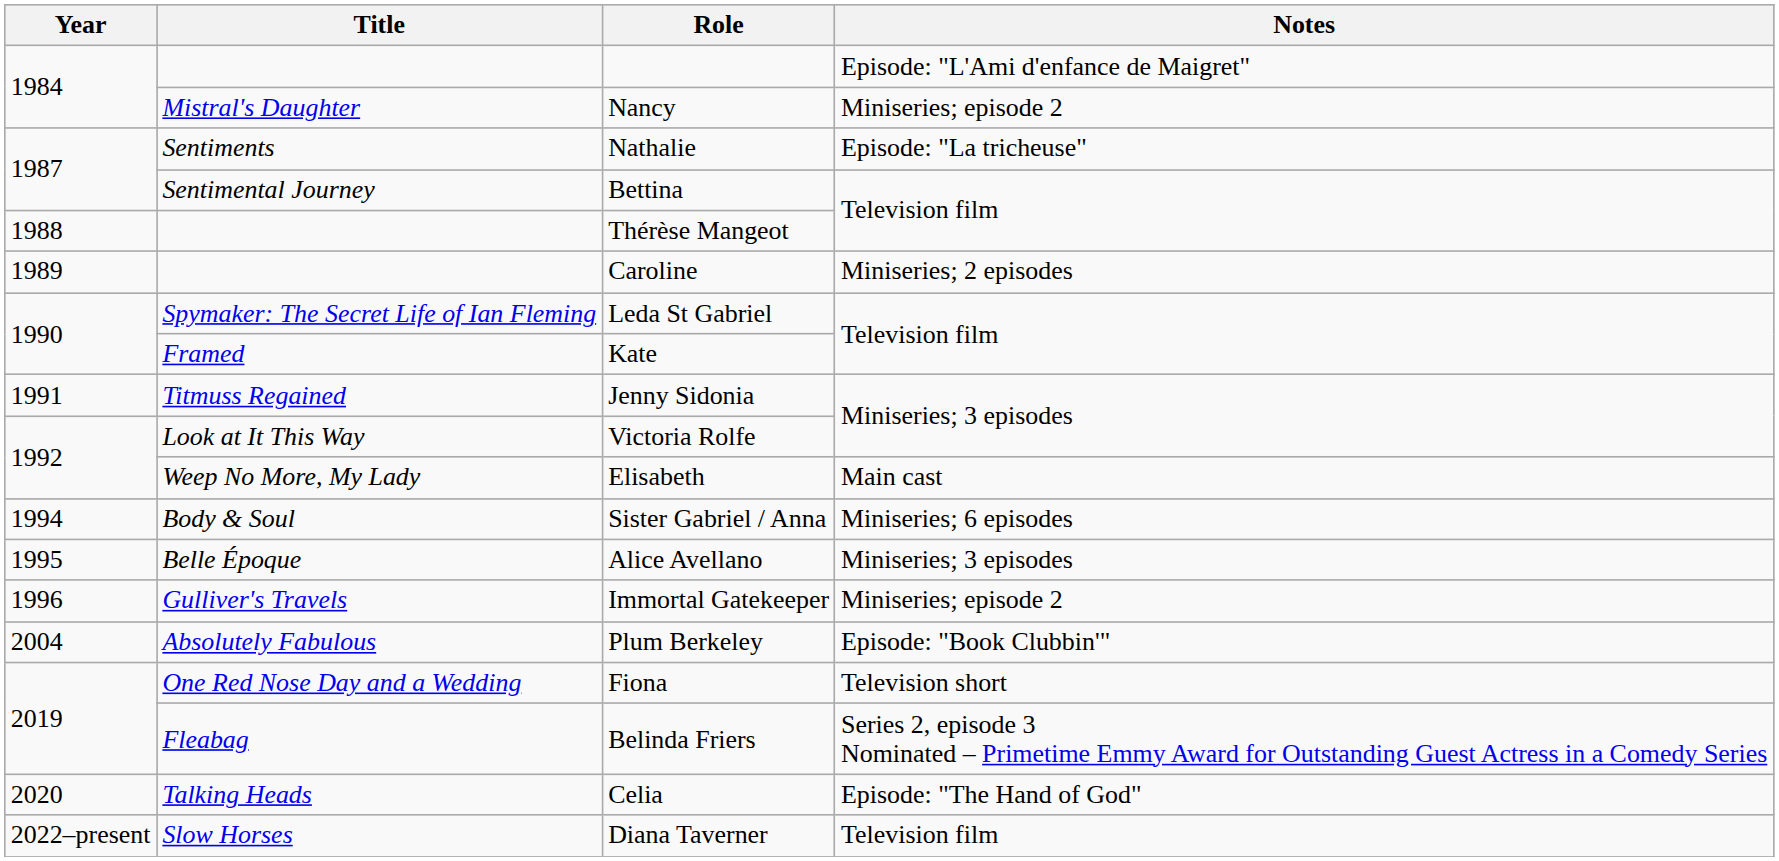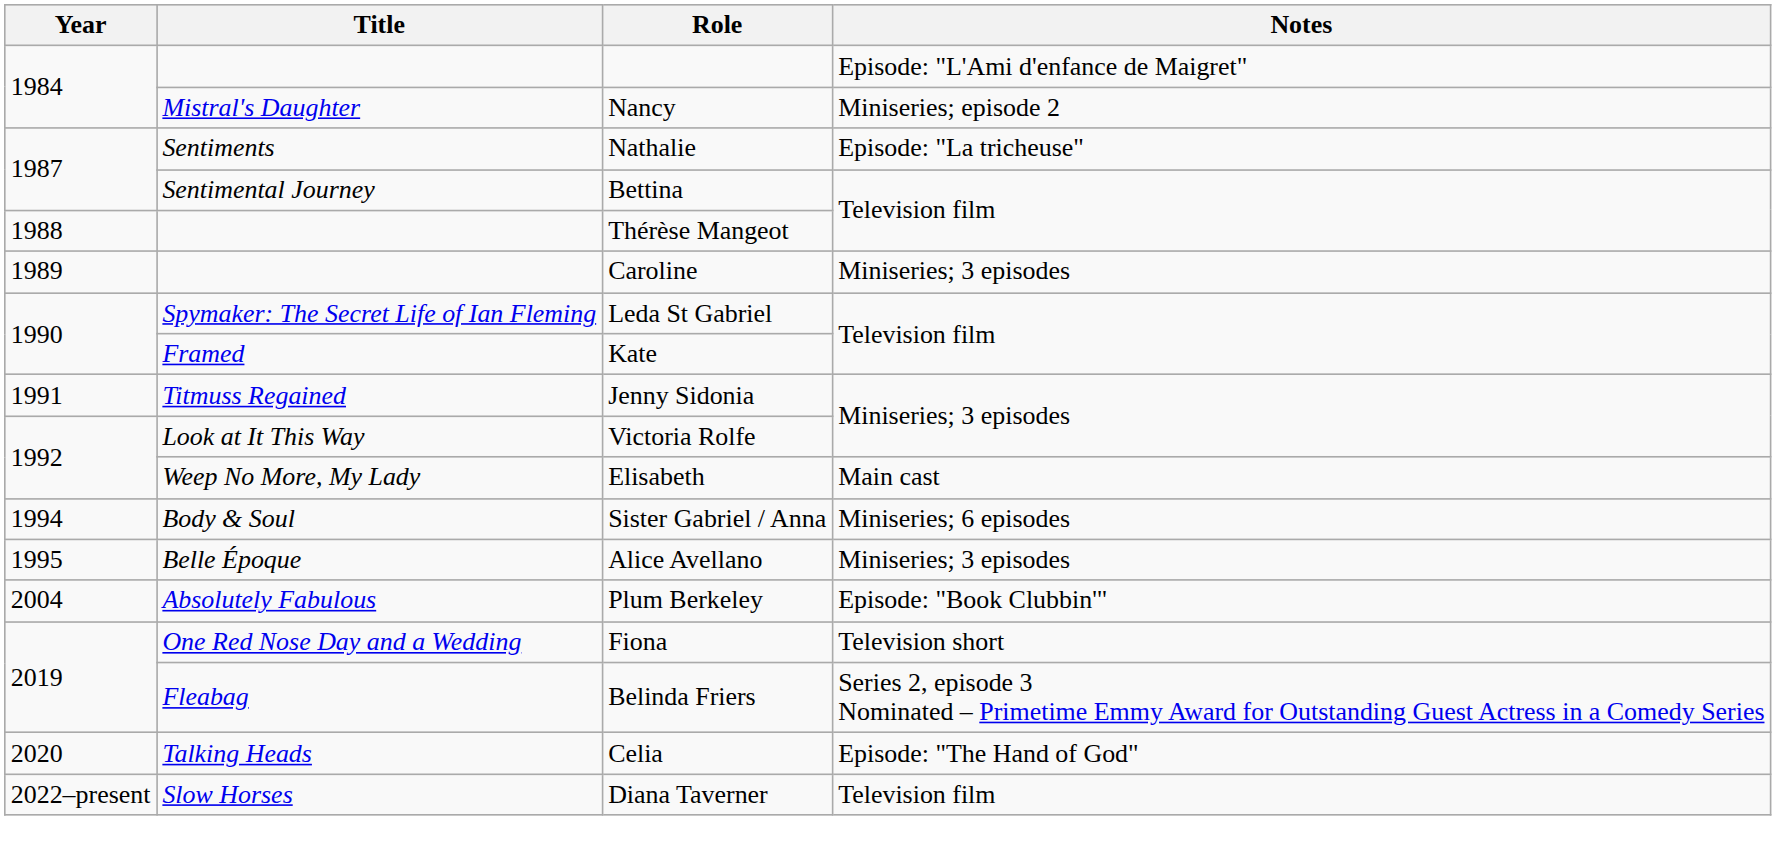 <table class="wikitable sortable">
 <tr>
 <th>Year</th>
 <th>Title</th>
 <th>Role</th>
 <th class="unsortable">Notes</th>
 </tr>
 <tr>
 <td rowspan="2">1984</td>
 <td><em></em></td>
 <td></td>
 <td>Episode: "L'Ami d'enfance de Maigret"</td>
 </tr>
 <tr>
 <td><em><a href='#'>Mistral's Daughter</a></em></td>
 <td>Nancy</td>
 <td>Miniseries; episode 2</td>
 </tr>
 <tr>
 <td rowspan="2">1987</td>
 <td><em>Sentiments</em></td>
 <td>Nathalie</td>
 <td>Episode: "La tricheuse"</td>
 </tr>
 <tr>
 <td><em>Sentimental Journey</em></td>
 <td>Bettina</td>
 <td rowspan="2">Television film</td>
 </tr>
 <tr>
 <td>1988</td>
 <td><em></em></td>
 <td>Thérèse Mangeot</td>
 </tr>
 <tr>
 <td>1989</td>
 <td><em></em></td>
 <td>Caroline</td>
-<td>Miniseries; 2 episodes</td>
+<td>Miniseries; 3 episodes</td>
 </tr>
 <tr>
 <td rowspan="2">1990</td>
 <td><em><a href='#'>Spymaker: The Secret Life of Ian Fleming</a></em></td>
 <td>Leda St Gabriel</td>
 <td rowspan="2">Television film</td>
 </tr>
 <tr>
 <td><em><a href='#'>Framed</a></em></td>
 <td>Kate</td>
 </tr>
 <tr>
 <td>1991</td>
 <td><em><a href='#'>Titmuss Regained</a></em></td>
 <td>Jenny Sidonia</td>
 <td rowspan="2">Miniseries; 3 episodes</td>
 </tr>
 <tr>
 <td rowspan="2">1992</td>
 <td><em>Look at It This Way</em></td>
 <td>Victoria Rolfe</td>
 </tr>
 <tr>
 <td><em>Weep No More, My Lady</em></td>
 <td>Elisabeth</td>
 <td>Main cast</td>
 </tr>
 <tr>
 <td>1994</td>
 <td><em>Body & Soul</em></td>
 <td>Sister Gabriel / Anna</td>
 <td>Miniseries; 6 episodes</td>
 </tr>
 <tr>
 <td>1995</td>
 <td><em>Belle Époque</em></td>
 <td>Alice Avellano</td>
 <td>Miniseries; 3 episodes</td>
 </tr>
 <tr>
-<td>1996</td>
-<td><em><a href='#'>Gulliver's Travels</a></em></td>
-<td>Immortal Gatekeeper</td>
-<td>Miniseries; episode 2</td>
-</tr>
-<tr>
 <td>2004</td>
 <td><em><a href='#'>Absolutely Fabulous</a></em></td>
 <td>Plum Berkeley</td>
 <td>Episode: "Book Clubbin'"</td>
 </tr>
 <tr>
 <td rowspan="2">2019</td>
 <td><em><a href='#'>One Red Nose Day and a Wedding</a></em></td>
 <td>Fiona</td>
 <td>Television short</td>
 </tr>
 <tr>
 <td><em><a href='#'>Fleabag</a></em></td>
 <td>Belinda Friers</td>
 <td>Series 2, episode 3<br>Nominated – <a href='#'>Primetime Emmy Award for Outstanding Guest Actress in a Comedy Series</a></td>
 </tr>
 <tr>
 <td>2020</td>
 <td><em><a href='#'>Talking Heads</a></em></td>
 <td>Celia</td>
 <td>Episode: "The Hand of God"</td>
 </tr>
 <tr>
 <td>2022–present</td>
 <td><em><a href='#'>Slow Horses</a></em></td>
 <td>Diana Taverner</td>
 <td>Television film</td>
 </tr>
 </table>
